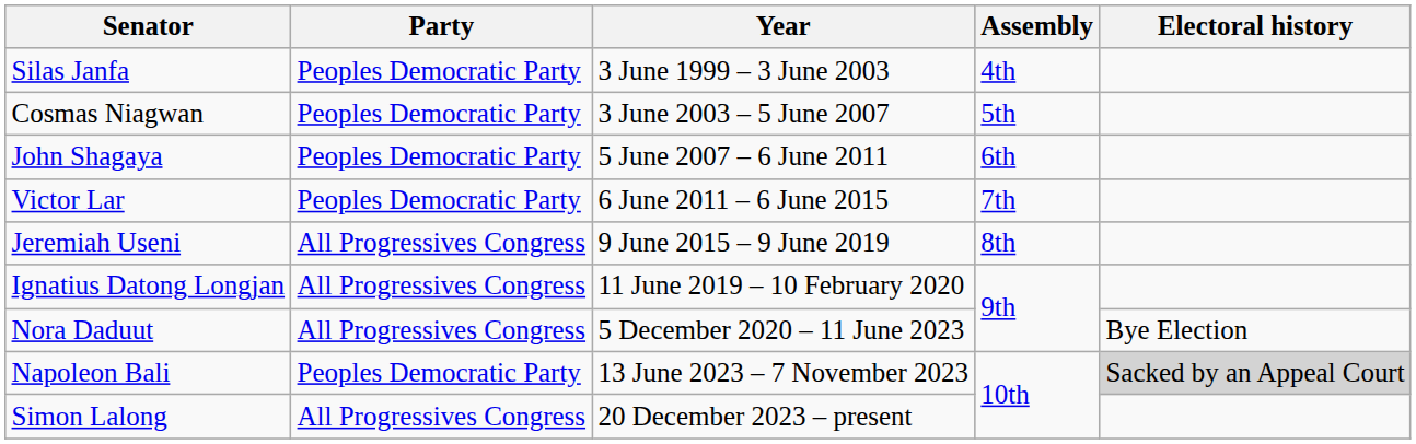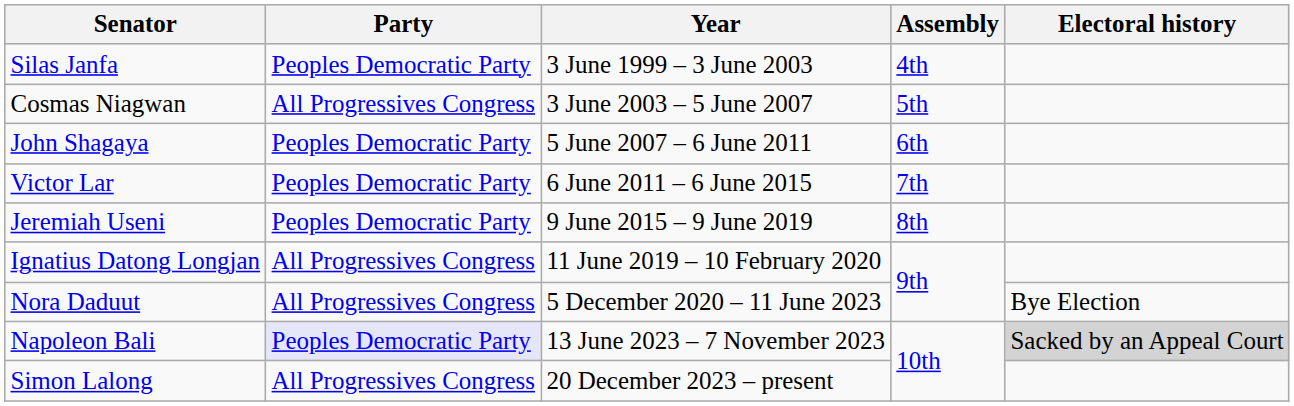 <table class="wikitable">
 <tr>
 <th>Senator</th>
 <th>Party</th>
 <th>Year</th>
 <th>Assembly</th>
 <th>Electoral history</th>
 </tr>
 <tr>
 <td><a href='#'>Silas Janfa</a></td>
 <td><a href='#'>Peoples Democratic Party</a></td>
 <td>3 June 1999 – 3 June 2003</td>
 <td><a href='#'>4th</a></td>
 <td></td>
 </tr>
 <tr>
 <td>Cosmas Niagwan</td>
-<td><a href='#'>Peoples Democratic Party</a></td>
+<td><a href='#'>All Progressives Congress</a></td>
 <td>3 June 2003 – 5 June 2007</td>
 <td><a href='#'>5th</a></td>
 <td></td>
 </tr>
 <tr>
 <td><a href='#'>John Shagaya</a></td>
 <td><a href='#'>Peoples Democratic Party</a></td>
 <td>5 June 2007 – 6 June 2011</td>
 <td><a href='#'>6th</a></td>
 <td></td>
 </tr>
 <tr>
 <td><a href='#'>Victor Lar</a></td>
 <td><a href='#'>Peoples Democratic Party</a></td>
 <td>6 June 2011 – 6 June 2015</td>
 <td><a href='#'>7th</a></td>
 <td></td>
 </tr>
 <tr>
 <td><a href='#'>Jeremiah Useni</a></td>
-<td><a href='#'>All Progressives Congress</a></td>
+<td><a href='#'>Peoples Democratic Party</a></td>
 <td>9 June 2015 – 9 June 2019</td>
 <td><a href='#'>8th</a></td>
 <td></td>
 </tr>
 <tr>
 <td><a href='#'>Ignatius Datong Longjan</a></td>
 <td><a href='#'>All Progressives Congress</a></td>
 <td>11 June 2019 – 10 February 2020</td>
 <td rowspan="2"><a href='#'>9th</a></td>
 <td></td>
 </tr>
 <tr>
 <td><a href='#'>Nora Daduut</a></td>
 <td><a href='#'>All Progressives Congress</a></td>
 <td>5 December 2020 – 11 June 2023</td>
 <td>Bye Election</td>
 </tr>
 <tr>
 <td><a href='#'>Napoleon Bali</a></td>
-<td><a href='#'>Peoples Democratic Party</a></td>
+<td style="background: lavender;"><a href='#'>Peoples Democratic Party</a></td>
 <td>13 June 2023 – 7 November 2023</td>
 <td rowspan="2"><a href='#'>10th</a></td>
 <td style="background: lightgrey;">Sacked by an Appeal Court</td>
 </tr>
 <tr>
 <td><a href='#'>Simon Lalong</a></td>
 <td><a href='#'>All Progressives Congress</a></td>
 <td>20 December 2023 – present</td>
 <td></td>
 </tr>
 </table>
